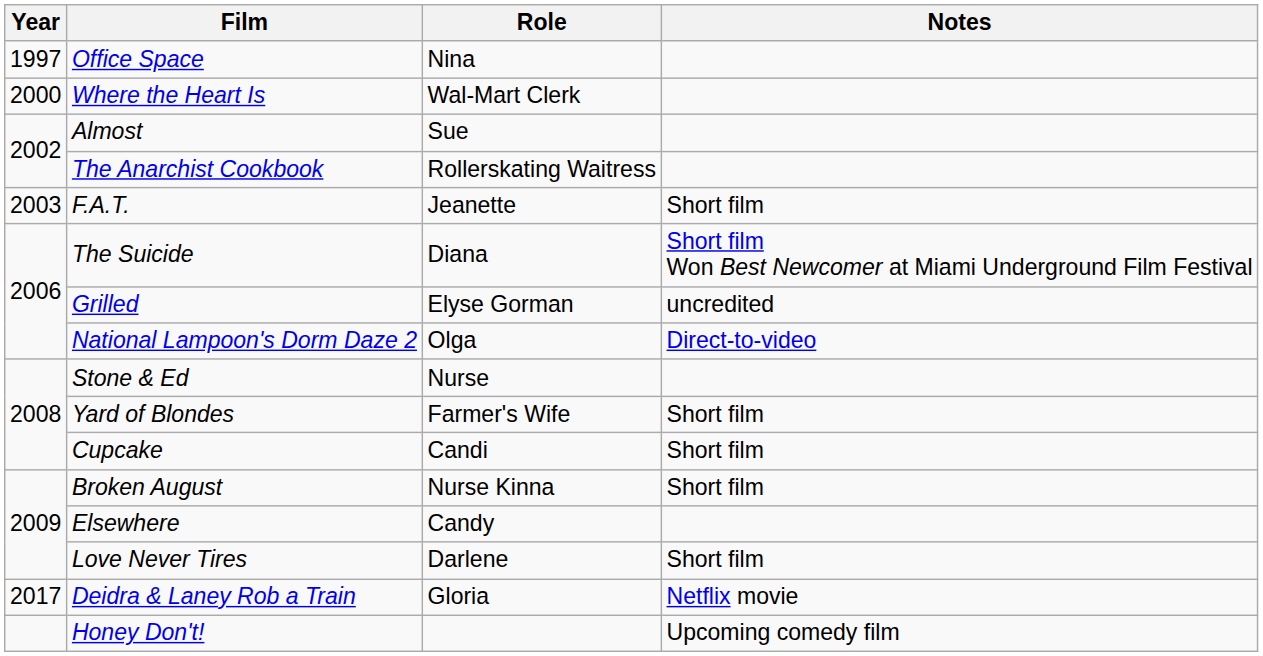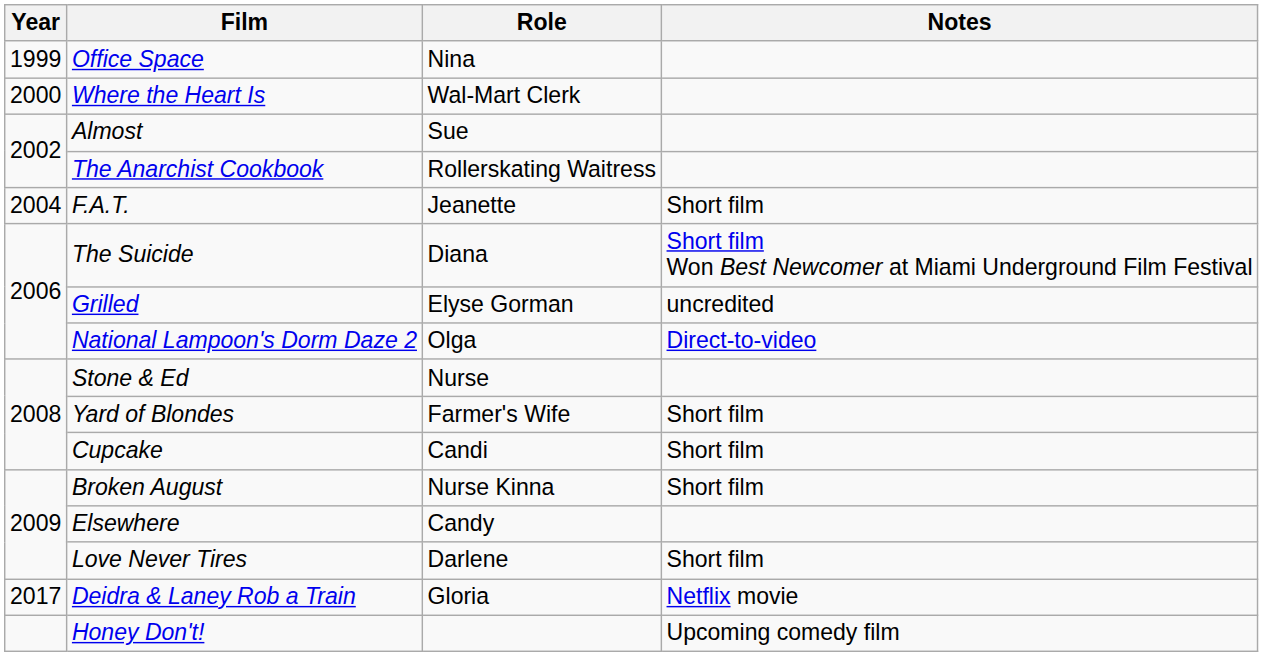 <table class="wikitable">
 <tr>
 <th>Year</th>
 <th>Film</th>
 <th>Role</th>
 <th>Notes</th>
 </tr>
 <tr>
-<td>1997</td>
+<td>1999</td>
 <td><em><a href='#'>Office Space</a></em></td>
 <td>Nina</td>
 <td></td>
 </tr>
 <tr>
 <td>2000</td>
 <td><em><a href='#'>Where the Heart Is</a></em></td>
 <td>Wal-Mart Clerk</td>
 <td></td>
 </tr>
 <tr>
 <td rowspan=2>2002</td>
 <td><em>Almost</em></td>
 <td>Sue</td>
 <td></td>
 </tr>
 <tr>
 <td><em><a href='#'>The Anarchist Cookbook</a></em></td>
 <td>Rollerskating Waitress</td>
 <td></td>
 </tr>
 <tr>
-<td rowspan=1>2003</td>
+<td rowspan=1>2004</td>
 <td><em>F.A.T.</em></td>
 <td>Jeanette</td>
 <td>Short film</td>
 </tr>
 <tr>
 <td rowspan=3>2006</td>
 <td><em>The Suicide</em></td>
 <td>Diana</td>
 <td><a href='#'>Short film</a><br>Won <em>Best Newcomer</em> at Miami Underground Film Festival</td>
 </tr>
 <tr>
 <td><em><a href='#'>Grilled</a></em></td>
 <td>Elyse Gorman</td>
 <td>uncredited</td>
 </tr>
 <tr>
 <td><em><a href='#'>National Lampoon's Dorm Daze 2</a></em></td>
 <td>Olga</td>
 <td><a href='#'>Direct-to-video</a></td>
 </tr>
 <tr>
 <td rowspan=3>2008</td>
 <td><em>Stone & Ed</em></td>
 <td>Nurse</td>
 <td></td>
 </tr>
 <tr>
 <td><em>Yard of Blondes</em></td>
 <td>Farmer's Wife</td>
 <td>Short film</td>
 </tr>
 <tr>
 <td><em>Cupcake</em></td>
 <td>Candi</td>
 <td>Short film</td>
 </tr>
 <tr>
 <td rowspan=3>2009</td>
 <td><em>Broken August</em></td>
 <td>Nurse Kinna</td>
 <td>Short film</td>
 </tr>
 <tr>
 <td><em>Elsewhere</em></td>
 <td>Candy</td>
 <td></td>
 </tr>
 <tr>
 <td><em>Love Never Tires</em></td>
 <td>Darlene</td>
 <td>Short film</td>
 </tr>
 <tr>
 <td>2017</td>
 <td><em><a href='#'>Deidra & Laney Rob a Train</a></em></td>
 <td>Gloria</td>
 <td><a href='#'>Netflix</a> movie</td>
 </tr>
 <tr>
 <td></td>
 <td><em><a href='#'>Honey Don't!</a></em></td>
 <td></td>
 <td>Upcoming comedy film</td>
 </tr>
 </table>
